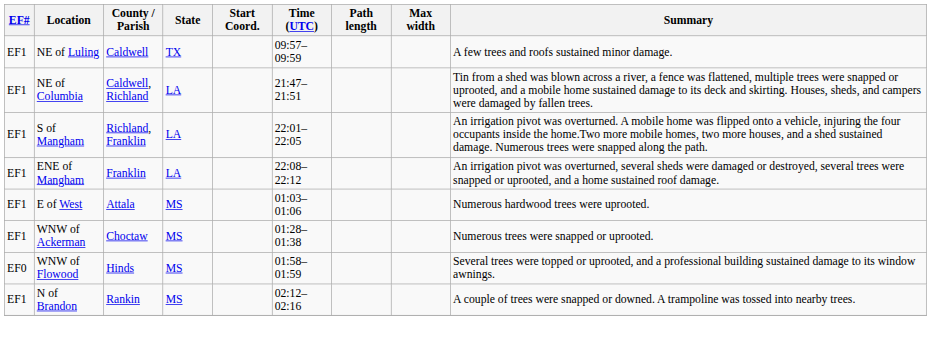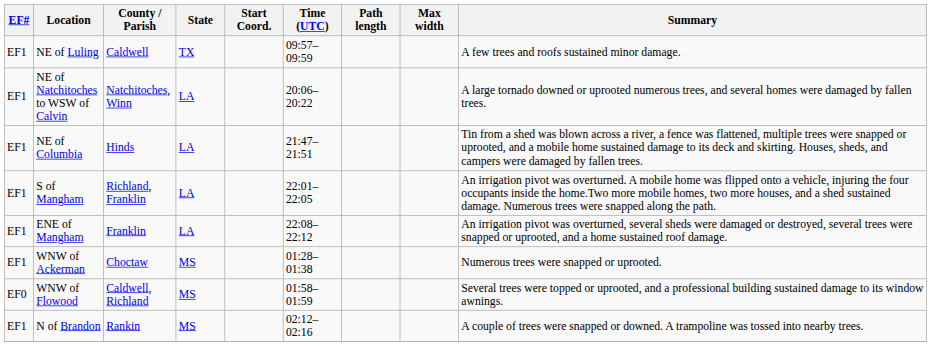 <table class="wikitable sortable" style="width:100%;">
 <tr>
 <th scope="col"  style="width:3%; text-align:center;"><a href='#'>EF#</a></th>
 <th scope="col"  style="width:7%; text-align:center;" class="unsortable">Location</th>
 <th scope="col"  style="width:6%; text-align:center;" class="unsortable">County / Parish</th>
 <th scope="col"  style="width:5%; text-align:center;">State</th>
 <th scope="col"  style="width:6%; text-align:center;">Start Coord.</th>
 <th scope="col"  style="width:6%; text-align:center;">Time (<a href='#'>UTC</a>)</th>
 <th scope="col"  style="width:6%; text-align:center;">Path length</th>
 <th scope="col"  style="width:6%; text-align:center;">Max width</th>
 <th scope="col" class="unsortable" style="width:48%; text-align:center;">Summary</th>
 </tr>
 <tr>
 <td bgcolor=>EF1</td>
 <td>NE of <a href='#'>Luling</a></td>
 <td><a href='#'>Caldwell</a></td>
 <td><a href='#'>TX</a></td>
 <td></td>
 <td>09:57–09:59</td>
 <td></td>
 <td></td>
 <td>A few trees and roofs sustained minor damage.</td>
 </tr>
 <tr>
 <td bgcolor=>EF1</td>
+<td>NE of <a href='#'>Natchitoches</a> to WSW of <a href='#'>Calvin</a></td>
+<td><a href='#'>Natchitoches</a>, <a href='#'>Winn</a></td>
+<td><a href='#'>LA</a></td>
+<td></td>
+<td>20:06–20:22</td>
+<td></td>
+<td></td>
+<td>A large tornado downed or uprooted numerous trees, and several homes were damaged by fallen trees.</td>
+</tr>
+<tr>
+<td bgcolor=>EF1</td>
 <td>NE of <a href='#'>Columbia</a></td>
-<td><a href='#'>Caldwell</a>, <a href='#'>Richland</a></td>
+<td><a href='#'>Hinds</a></td>
 <td><a href='#'>LA</a></td>
 <td></td>
 <td>21:47–21:51</td>
 <td></td>
 <td></td>
 <td>Tin from a shed was blown across a river, a fence was flattened, multiple trees were snapped or uprooted, and a mobile home sustained damage to its deck and skirting. Houses, sheds, and campers were damaged by fallen trees.</td>
 </tr>
 <tr>
 <td bgcolor=>EF1</td>
 <td>S of <a href='#'>Mangham</a></td>
 <td><a href='#'>Richland</a>, <a href='#'>Franklin</a></td>
 <td><a href='#'>LA</a></td>
 <td></td>
 <td>22:01–22:05</td>
 <td></td>
 <td></td>
 <td>An irrigation pivot was overturned. A mobile home was flipped onto a vehicle, injuring the four occupants inside the home.Two more mobile homes, two more houses, and a shed sustained damage. Numerous trees were snapped along the path.</td>
 </tr>
 <tr>
 <td bgcolor=>EF1</td>
 <td>ENE of <a href='#'>Mangham</a></td>
 <td><a href='#'>Franklin</a></td>
 <td><a href='#'>LA</a></td>
 <td></td>
 <td>22:08–22:12</td>
 <td></td>
 <td></td>
 <td>An irrigation pivot was overturned, several sheds were damaged or destroyed, several trees were snapped or uprooted, and a home sustained roof damage.</td>
 </tr>
 <tr>
 <td bgcolor=>EF1</td>
-<td>E of <a href='#'>West</a></td>
-<td><a href='#'>Attala</a></td>
-<td><a href='#'>MS</a></td>
-<td></td>
-<td>01:03–01:06</td>
-<td></td>
-<td></td>
-<td>Numerous hardwood trees were uprooted.</td>
-</tr>
-<tr>
-<td bgcolor=>EF1</td>
 <td>WNW of <a href='#'>Ackerman</a></td>
 <td><a href='#'>Choctaw</a></td>
 <td><a href='#'>MS</a></td>
 <td></td>
 <td>01:28–01:38</td>
 <td></td>
 <td></td>
 <td>Numerous trees were snapped or uprooted.</td>
 </tr>
 <tr>
 <td bgcolor=>EF0</td>
 <td>WNW of <a href='#'>Flowood</a></td>
-<td><a href='#'>Hinds</a></td>
+<td><a href='#'>Caldwell</a>, <a href='#'>Richland</a></td>
 <td><a href='#'>MS</a></td>
 <td></td>
 <td>01:58–01:59</td>
 <td></td>
 <td></td>
 <td>Several trees were topped or uprooted, and a professional building sustained damage to its window awnings.</td>
 </tr>
 <tr>
 <td bgcolor=>EF1</td>
 <td>N of <a href='#'>Brandon</a></td>
 <td><a href='#'>Rankin</a></td>
 <td><a href='#'>MS</a></td>
 <td></td>
 <td>02:12–02:16</td>
 <td></td>
 <td></td>
 <td>A couple of trees were snapped or downed. A trampoline was tossed into nearby trees.</td>
 </tr>
 <tr>
 </tr>
 </table>
